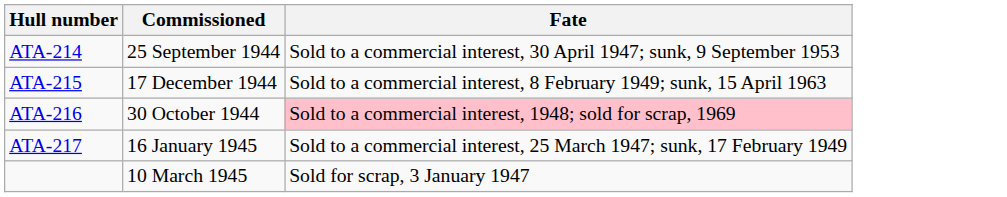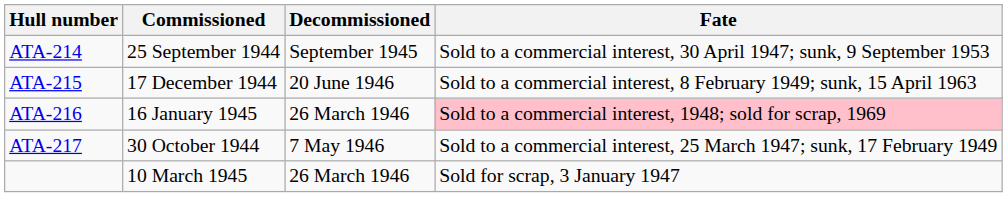 <table class="wikitable sortable">
 <tr>
 <th>Hull number</th>
 <th>Commissioned</th>
+<th>Decommissioned</th>
 <th>Fate</th>
 </tr>
 <tr>
 <td><a href='#'>ATA-214</a></td>
 <td>25 September 1944</td>
+<td>September 1945</td>
 <td>Sold to a commercial interest, 30 April 1947; sunk, 9 September 1953</td>
 </tr>
 <tr>
 <td><a href='#'>ATA-215</a></td>
 <td>17 December 1944</td>
+<td>20 June 1946</td>
 <td>Sold to a commercial interest, 8 February 1949; sunk, 15 April 1963</td>
 </tr>
 <tr>
 <td><a href='#'>ATA-216</a></td>
-<td>30 October 1944</td>
+<td>16 January 1945</td>
+<td>26 March 1946</td>
 <td style="background: pink;">Sold to a commercial interest, 1948; sold for scrap, 1969</td>
 </tr>
 <tr>
 <td><a href='#'>ATA-217</a></td>
-<td>16 January 1945</td>
+<td>30 October 1944</td>
+<td>7 May 1946</td>
 <td>Sold to a commercial interest, 25 March 1947; sunk, 17 February 1949</td>
 </tr>
 <tr>
 <td></td>
 <td>10 March 1945</td>
+<td>26 March 1946</td>
 <td>Sold for scrap, 3 January 1947</td>
 </tr>
 </table>
